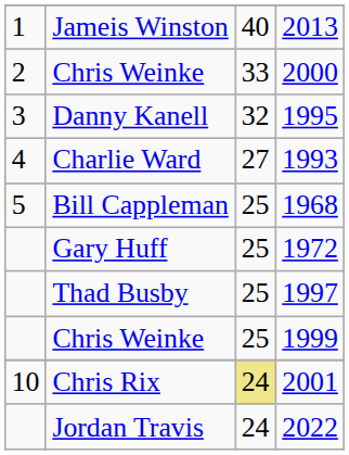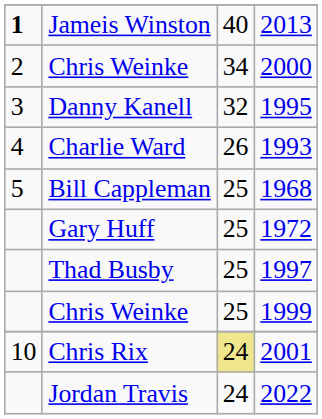 <table class="wikitable">
 <tr>
 </tr>
 <tr>
-<td>1</td>
+<td><strong>1</strong></td>
 <td><a href='#'>Jameis Winston</a></td>
 <td>40</td>
 <td><a href='#'>2013</a></td>
 </tr>
 <tr>
 <td>2</td>
 <td><a href='#'>Chris Weinke</a></td>
-<td>33</td>
+<td>34</td>
 <td><a href='#'>2000</a></td>
 </tr>
 <tr>
 <td>3</td>
 <td><a href='#'>Danny Kanell</a></td>
 <td>32</td>
 <td><a href='#'>1995</a></td>
 </tr>
 <tr>
 <td>4</td>
 <td><a href='#'>Charlie Ward</a></td>
-<td>27</td>
+<td>26</td>
 <td><a href='#'>1993</a></td>
 </tr>
 <tr>
 <td>5</td>
 <td><a href='#'>Bill Cappleman</a></td>
 <td>25</td>
 <td><a href='#'>1968</a></td>
 </tr>
 <tr>
 <td></td>
 <td><a href='#'>Gary Huff</a></td>
 <td>25</td>
 <td><a href='#'>1972</a></td>
 </tr>
 <tr>
 <td></td>
 <td><a href='#'>Thad Busby</a></td>
 <td>25</td>
 <td><a href='#'>1997</a></td>
 </tr>
 <tr>
 <td></td>
 <td><a href='#'>Chris Weinke</a></td>
 <td>25</td>
 <td><a href='#'>1999</a></td>
 </tr>
 <tr>
 </tr>
 <tr>
 </tr>
 <tr>
 <td>10</td>
 <td><a href='#'>Chris Rix</a></td>
 <td style="background: khaki;">24</td>
 <td><a href='#'>2001</a></td>
 </tr>
 <tr>
 <td></td>
 <td><a href='#'>Jordan Travis</a></td>
 <td>24</td>
 <td><a href='#'>2022</a></td>
 </tr>
 </table>
